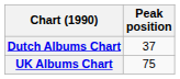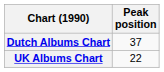 <table class="wikitable plainrowheaders sortable" style="text-align:center;" border="1">
 <tr>
 <th scope="col">Chart (1990)</th>
 <th scope="col">Peak<br>position</th>
 </tr>
 <tr>
 <th scope="row"><a href='#'>Dutch Albums Chart</a></th>
 <td style="text-align:center;">37</td>
 </tr>
 <tr>
 <th scope="row"><a href='#'>UK Albums Chart</a></th>
-<td style="text-align:center;">75</td>
+<td style="text-align:center;">22</td>
 </tr>
 </table>
